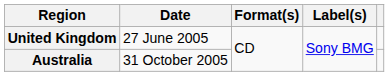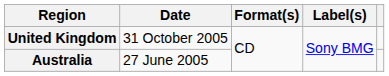 <table class="wikitable plainrowheaders">
 <tr>
 <th scope="col">Region</th>
 <th scope="col">Date</th>
 <th scope="col">Format(s)</th>
 <th scope="col">Label(s)</th>
 <th scope="col"></th>
 </tr>
 <tr>
 <th scope="row">United Kingdom</th>
-<td>27 June 2005</td>
+<td>31 October 2005</td>
 <td rowspan="2">CD</td>
 <td rowspan="2"><a href='#'>Sony BMG</a></td>
 <td></td>
 </tr>
 <tr>
 <th scope="row">Australia</th>
-<td>31 October 2005</td>
+<td>27 June 2005</td>
 <td></td>
 </tr>
 </table>
